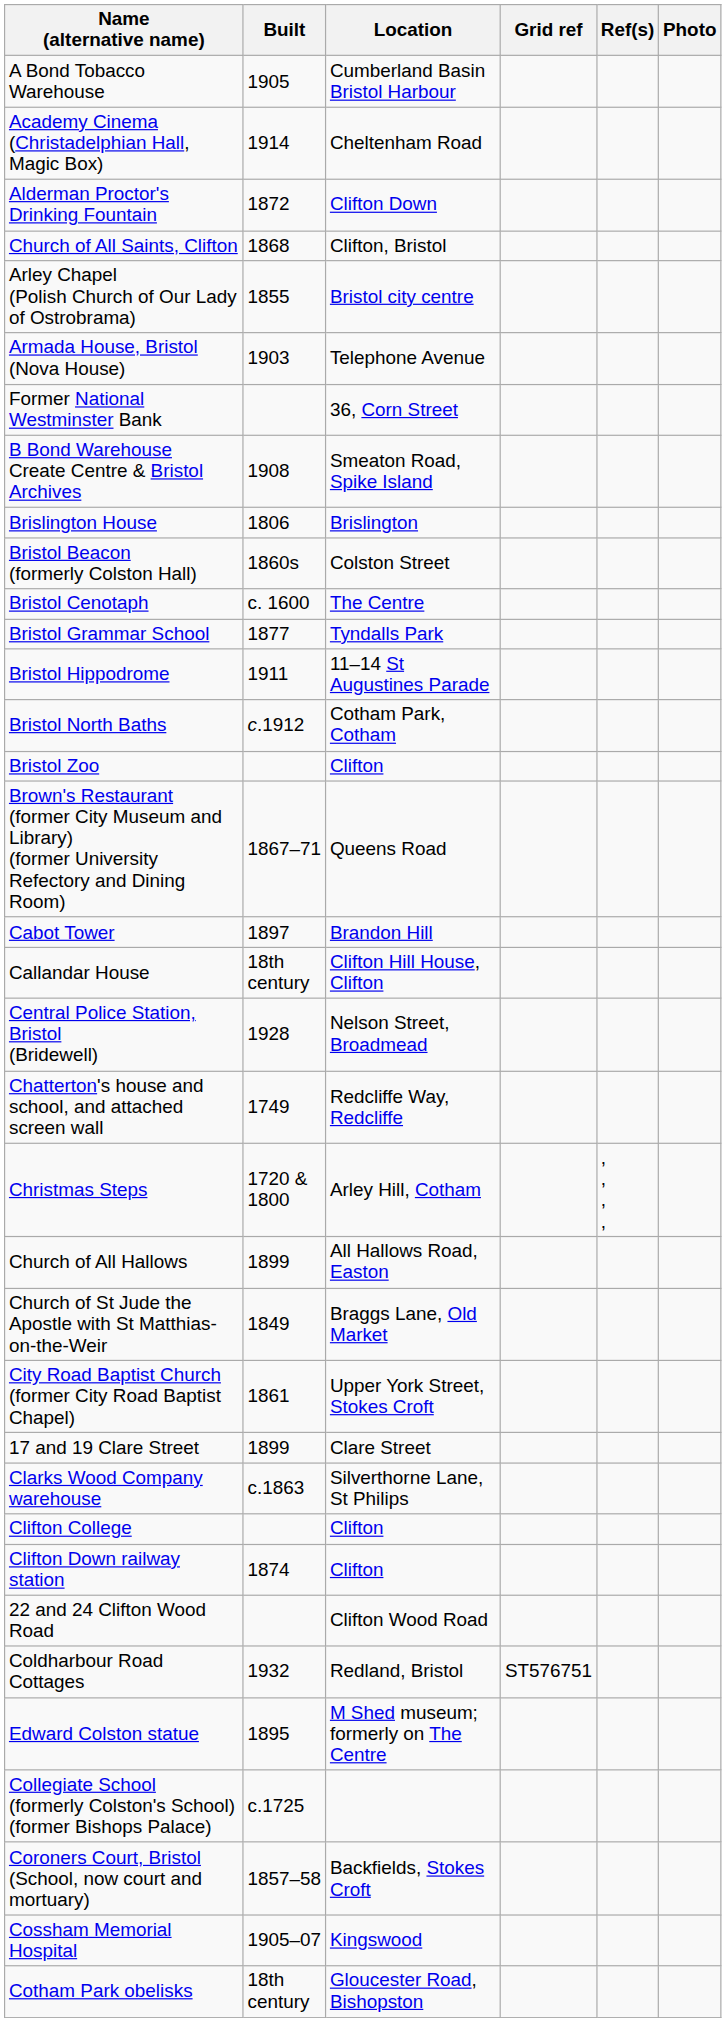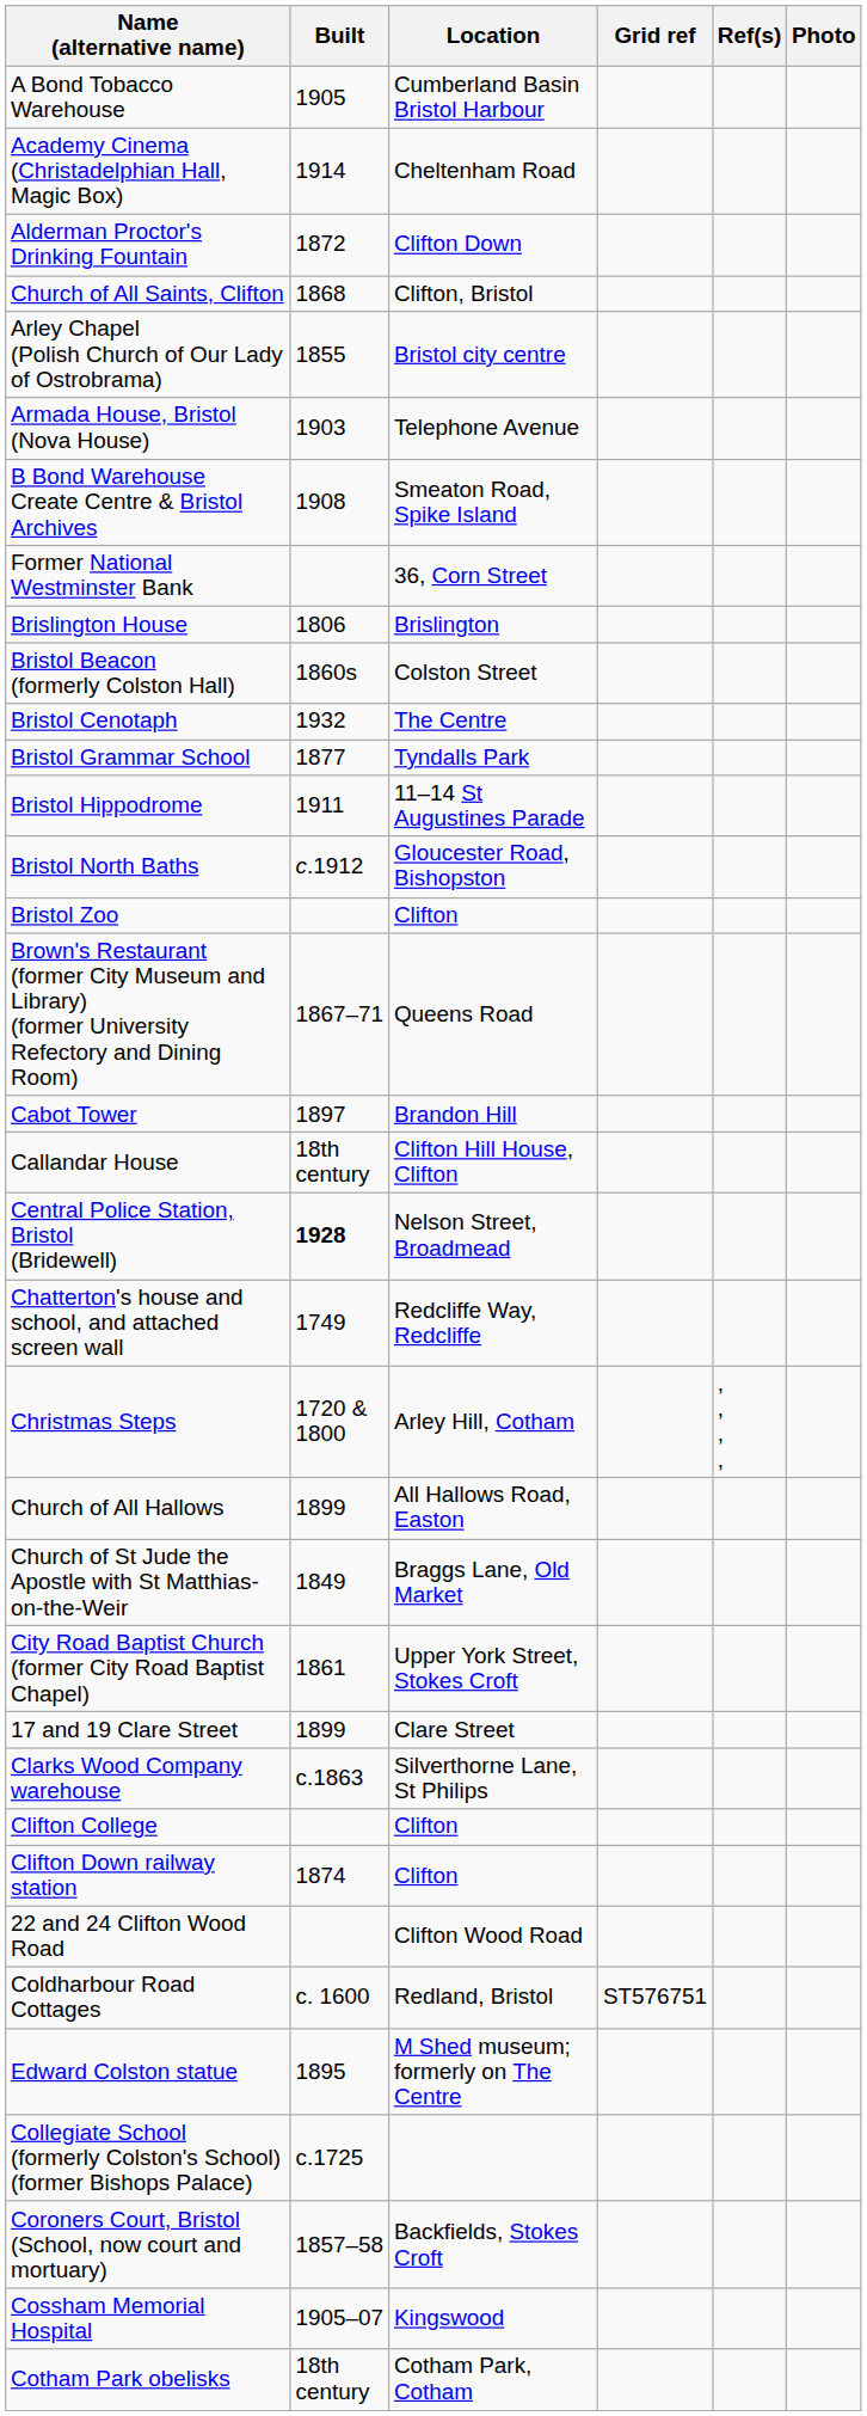 <table class="wikitable">
 <tr>
 <th>Name<br>(alternative name)</th>
 <th>Built</th>
 <th>Location</th>
 <th>Grid ref</th>
 <th>Ref(s)</th>
 <th>Photo</th>
 </tr>
 <tr>
 <td>A Bond Tobacco Warehouse</td>
 <td>1905</td>
 <td>Cumberland Basin <a href='#'>Bristol Harbour</a></td>
 <td></td>
 <td></td>
 <td></td>
 </tr>
 <tr>
 <td><a href='#'>Academy Cinema</a><br>(<a href='#'>Christadelphian Hall</a>, Magic Box)</td>
 <td>1914</td>
 <td>Cheltenham Road</td>
 <td></td>
 <td></td>
 <td></td>
 </tr>
 <tr>
 <td><a href='#'>Alderman Proctor's Drinking Fountain</a></td>
 <td>1872</td>
 <td><a href='#'>Clifton Down</a></td>
 <td></td>
 <td></td>
 <td></td>
 </tr>
 <tr>
 <td><a href='#'>Church of All Saints, Clifton</a></td>
 <td>1868</td>
 <td>Clifton, Bristol</td>
 <td></td>
 <td></td>
 <td></td>
 </tr>
 <tr>
 <td>Arley Chapel<br>(Polish Church of Our Lady of Ostrobrama)</td>
 <td>1855</td>
 <td><a href='#'>Bristol city centre</a></td>
 <td></td>
 <td></td>
 <td></td>
 </tr>
 <tr>
 <td><a href='#'>Armada House, Bristol</a><br>(Nova House)</td>
 <td>1903</td>
 <td>Telephone Avenue</td>
 <td></td>
 <td></td>
 <td></td>
 </tr>
 <tr>
-<td>Former <a href='#'>National Westminster</a> Bank</td>
-<td></td>
-<td>36, <a href='#'>Corn Street</a></td>
+<td><a href='#'>B Bond Warehouse</a><br>Create Centre & <a href='#'>Bristol Archives</a></td>
+<td>1908</td>
+<td>Smeaton Road, <a href='#'>Spike Island</a></td>
 <td></td>
 <td></td>
 <td></td>
 </tr>
 <tr>
-<td><a href='#'>B Bond Warehouse</a><br>Create Centre & <a href='#'>Bristol Archives</a></td>
-<td>1908</td>
-<td>Smeaton Road, <a href='#'>Spike Island</a></td>
+<td>Former <a href='#'>National Westminster</a> Bank</td>
+<td></td>
+<td>36, <a href='#'>Corn Street</a></td>
 <td></td>
 <td></td>
 <td></td>
 </tr>
 <tr>
 <td><a href='#'>Brislington House</a></td>
 <td>1806</td>
 <td><a href='#'>Brislington</a></td>
 <td></td>
 <td></td>
 <td></td>
 </tr>
 <tr>
 <td><a href='#'>Bristol Beacon</a><br>(formerly Colston Hall)</td>
 <td>1860s</td>
 <td>Colston Street</td>
 <td></td>
 <td></td>
 <td></td>
 </tr>
 <tr>
 <td><a href='#'>Bristol Cenotaph</a></td>
-<td>c. 1600</td>
+<td>1932</td>
 <td><a href='#'>The Centre</a></td>
 <td></td>
 <td></td>
 <td></td>
 </tr>
 <tr>
 <td><a href='#'>Bristol Grammar School</a></td>
 <td>1877</td>
 <td><a href='#'>Tyndalls Park</a></td>
 <td></td>
 <td></td>
 <td></td>
 </tr>
 <tr>
 <td><a href='#'>Bristol Hippodrome</a></td>
 <td>1911</td>
 <td>11–14 <a href='#'>St Augustines Parade</a></td>
 <td></td>
 <td></td>
 <td></td>
 </tr>
 <tr>
 <td><a href='#'>Bristol North Baths</a></td>
 <td><em>c</em>.1912</td>
-<td>Cotham Park, <a href='#'>Cotham</a></td>
+<td><a href='#'>Gloucester Road</a>, <a href='#'>Bishopston</a></td>
 <td></td>
 <td></td>
 <td></td>
 </tr>
 <tr>
 <td><a href='#'>Bristol Zoo</a></td>
 <td></td>
 <td><a href='#'>Clifton</a></td>
 <td></td>
 <td></td>
 <td></td>
 </tr>
 <tr>
 <td><a href='#'>Brown's Restaurant</a><br>(former City Museum and Library)<br>(former University Refectory and Dining Room)</td>
 <td>1867–71</td>
 <td>Queens Road</td>
 <td></td>
 <td></td>
 <td></td>
 </tr>
 <tr>
 <td><a href='#'>Cabot Tower</a></td>
 <td>1897</td>
 <td><a href='#'>Brandon Hill</a></td>
 <td></td>
 <td></td>
 <td></td>
 </tr>
 <tr>
 <td>Callandar House</td>
 <td>18th century</td>
 <td><a href='#'>Clifton Hill House</a>, <a href='#'>Clifton</a></td>
 <td></td>
 <td></td>
 <td></td>
 </tr>
 <tr>
 <td><a href='#'>Central Police Station, Bristol</a><br>(Bridewell)</td>
-<td>1928</td>
+<td><strong>1928</strong></td>
 <td>Nelson Street, <a href='#'>Broadmead</a></td>
 <td></td>
 <td></td>
 <td></td>
 </tr>
 <tr>
 <td><a href='#'>Chatterton</a>'s house and school, and attached screen wall</td>
 <td>1749</td>
 <td>Redcliffe Way, <a href='#'>Redcliffe</a></td>
 <td></td>
 <td></td>
 <td></td>
 </tr>
 <tr>
 <td><a href='#'>Christmas Steps</a></td>
 <td>1720 & 1800</td>
 <td>Arley Hill, <a href='#'>Cotham</a></td>
 <td></td>
 <td>, <br>,<br>,<br>,</td>
 <td></td>
 </tr>
 <tr>
 <td>Church of All Hallows</td>
 <td>1899</td>
 <td>All Hallows Road, <a href='#'>Easton</a></td>
 <td></td>
 <td></td>
 <td></td>
 </tr>
 <tr>
 <td>Church of St Jude the Apostle with St Matthias-on-the-Weir</td>
 <td>1849</td>
 <td>Braggs Lane, <a href='#'>Old Market</a></td>
 <td></td>
 <td></td>
 <td></td>
 </tr>
 <tr>
 <td><a href='#'>City Road Baptist Church</a><br>(former City Road Baptist Chapel)</td>
 <td>1861</td>
 <td>Upper York Street, <a href='#'>Stokes Croft</a></td>
 <td></td>
 <td></td>
 <td></td>
 </tr>
 <tr>
 <td>17 and 19 Clare Street</td>
 <td>1899</td>
 <td>Clare Street</td>
 <td></td>
 <td></td>
 <td></td>
 </tr>
 <tr>
 <td><a href='#'>Clarks Wood Company warehouse</a></td>
 <td>c.1863</td>
 <td>Silverthorne Lane, St Philips</td>
 <td></td>
 <td></td>
 <td></td>
 </tr>
 <tr>
 <td><a href='#'>Clifton College</a></td>
 <td></td>
 <td><a href='#'>Clifton</a></td>
 <td></td>
 <td></td>
 <td></td>
 </tr>
 <tr>
 <td><a href='#'>Clifton Down railway station</a></td>
 <td>1874</td>
 <td><a href='#'>Clifton</a></td>
 <td></td>
 <td></td>
 <td></td>
 </tr>
 <tr>
 <td>22 and 24 Clifton Wood Road</td>
 <td></td>
 <td>Clifton Wood Road</td>
 <td></td>
 <td></td>
 <td></td>
 </tr>
 <tr>
 <td>Coldharbour Road Cottages</td>
-<td>1932</td>
+<td>c. 1600</td>
 <td>Redland, Bristol</td>
 <td>ST576751</td>
 <td></td>
 <td></td>
 </tr>
 <tr>
 <td><a href='#'>Edward Colston statue</a></td>
 <td>1895</td>
 <td><a href='#'>M Shed</a> museum; formerly on <a href='#'>The Centre</a></td>
 <td></td>
 <td></td>
 <td></td>
 </tr>
 <tr>
 <td><a href='#'>Collegiate School</a><br>(formerly Colston's School)<br>(former Bishops Palace)</td>
 <td>c.1725</td>
 <td></td>
 <td></td>
 <td></td>
 <td></td>
 </tr>
 <tr>
 <td><a href='#'>Coroners Court, Bristol</a><br>(School, now court and mortuary)</td>
 <td>1857–58</td>
 <td>Backfields, <a href='#'>Stokes Croft</a></td>
 <td></td>
 <td></td>
 </tr>
 <tr>
 <td><a href='#'>Cossham Memorial Hospital</a></td>
 <td>1905–07</td>
 <td><a href='#'>Kingswood</a></td>
 <td></td>
 <td></td>
 <td></td>
 </tr>
 <tr>
 <td><a href='#'>Cotham Park obelisks</a></td>
 <td>18th century</td>
-<td><a href='#'>Gloucester Road</a>, <a href='#'>Bishopston</a></td>
+<td>Cotham Park, <a href='#'>Cotham</a></td>
 <td></td>
 <td></td>
 <td></td>
 </tr>
 </table>
